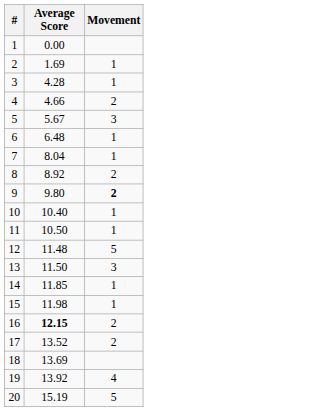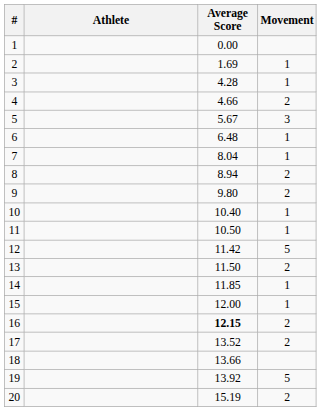 <table class=wikitable style=text-align:center>
 <tr>
 <th width="20">#</th>
+<th width="230">Athlete</th>
 <th width="75">Average Score</th>
 <th width="15">Movement</th>
 </tr>
 <tr>
 <td>1</td>
+<td align="left"> </td>
 <td>0.00</td>
 <td></td>
 </tr>
 <tr>
 <td>2</td>
+<td align="left"></td>
 <td>1.69</td>
 <td> 1</td>
 </tr>
 <tr>
 <td>3</td>
+<td align="left"></td>
 <td>4.28</td>
 <td> 1</td>
 </tr>
 <tr>
 <td>4</td>
+<td align="left"></td>
 <td>4.66</td>
 <td> 2</td>
 </tr>
 <tr>
 <td>5</td>
+<td align="left"></td>
 <td>5.67</td>
 <td> 3</td>
 </tr>
 <tr>
 <td>6</td>
+<td align="left"></td>
 <td>6.48</td>
 <td> 1</td>
 </tr>
 <tr>
 <td>7</td>
+<td align="left"></td>
 <td>8.04</td>
 <td> 1</td>
 </tr>
 <tr>
 <td>8</td>
-<td>8.92</td>
+<td align="left"></td>
+<td>8.94</td>
 <td> 2</td>
 </tr>
 <tr>
 <td>9</td>
+<td align="left"></td>
 <td>9.80</td>
-<td><strong> 2</strong></td>
+<td> 2</td>
 </tr>
 <tr>
 <td>10</td>
+<td align="left"></td>
 <td>10.40</td>
 <td> 1</td>
 </tr>
 <tr>
 <td>11</td>
+<td align="left"></td>
 <td>10.50</td>
 <td> 1</td>
 </tr>
 <tr>
 <td>12</td>
-<td>11.48</td>
+<td align="left"></td>
+<td>11.42</td>
 <td> 5</td>
 </tr>
 <tr>
 <td>13</td>
+<td align="left"></td>
 <td>11.50</td>
-<td> 3</td>
+<td> 2</td>
 </tr>
 <tr>
 <td>14</td>
+<td align="left"></td>
 <td>11.85</td>
 <td> 1</td>
 </tr>
 <tr>
 <td>15</td>
-<td>11.98</td>
+<td align="left"></td>
+<td>12.00</td>
 <td> 1</td>
 </tr>
 <tr>
 <td>16</td>
+<td align="left"></td>
 <td><strong>12.15</strong></td>
 <td> 2</td>
 </tr>
 <tr>
 <td>17</td>
+<td align="left"></td>
 <td>13.52</td>
 <td> 2</td>
 </tr>
 <tr>
 <td>18</td>
-<td>13.69</td>
+<td align="left"></td>
+<td>13.66</td>
 <td></td>
 </tr>
 <tr>
 <td>19</td>
+<td align="left"></td>
 <td>13.92</td>
-<td> 4</td>
+<td> 5</td>
 </tr>
 <tr>
 <td>20</td>
+<td align="left"></td>
 <td>15.19</td>
-<td> 5</td>
+<td> 2</td>
 </tr>
 </table>
